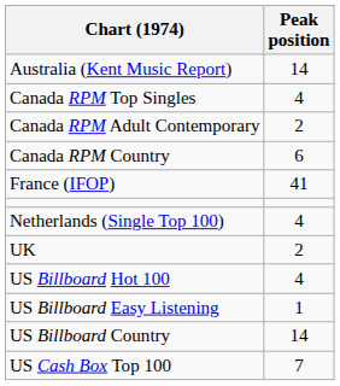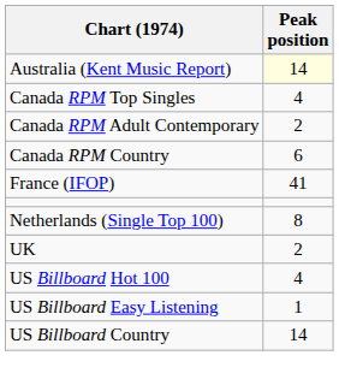 <table class="wikitable sortable">
 <tr>
 <th>Chart (1974)</th>
 <th>Peak<br>position</th>
 </tr>
 <tr>
 <td>Australia (<a href='#'>Kent Music Report</a>)</td>
-<td style="text-align:center;">14</td>
+<td style="background: lightyellow; text-align:center;">14</td>
 </tr>
 <tr>
 <td>Canada <a href='#'><em>RPM</em></a> Top Singles</td>
 <td style="text-align:center;">4</td>
 </tr>
 <tr>
 <td>Canada <a href='#'><em>RPM</em></a> Adult Contemporary</td>
 <td style="text-align:center;">2</td>
 </tr>
 <tr>
 <td>Canada <em>RPM</em> Country</td>
 <td style="text-align:center;">6</td>
 </tr>
 <tr>
 <td>France (<a href='#'>IFOP</a>)</td>
 <td align="center">41</td>
 </tr>
 <tr>
 <td></td>
 </tr>
 <tr>
 <td>Netherlands (<a href='#'>Single Top 100</a>)</td>
-<td align="center">4</td>
+<td align="center">8</td>
 </tr>
 <tr>
 <td>UK</td>
 <td style="text-align:center;">2</td>
 </tr>
 <tr>
 <td>US <em><a href='#'>Billboard</a></em> <a href='#'>Hot 100</a></td>
 <td style="text-align:center;">4</td>
 </tr>
 <tr>
 <td>US <em>Billboard</em> <a href='#'>Easy Listening</a></td>
 <td style="text-align:center;">1</td>
 </tr>
 <tr>
 <td>US <em>Billboard</em> Country</td>
 <td style="text-align:center;">14</td>
 </tr>
-<tr>
-<td>US <em><a href='#'>Cash Box</a></em> Top 100</td>
-<td style="text-align:center;">7</td>
-</tr>
 </table>
